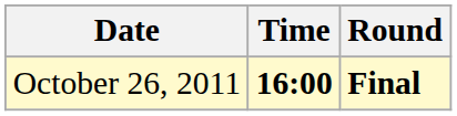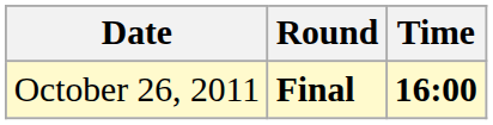 <table class="wikitable">
 <tr>
 <th>Date</th>
+<th>Round</th>
 <th>Time</th>
-<th>Round</th>
 </tr>
 <tr style=background:lemonchiffon>
 <td>October 26, 2011</td>
+<td><strong>Final</strong></td>
 <td><strong>16:00</strong></td>
-<td><strong>Final</strong></td>
 </tr>
 </table>
